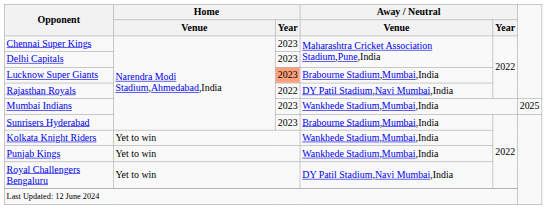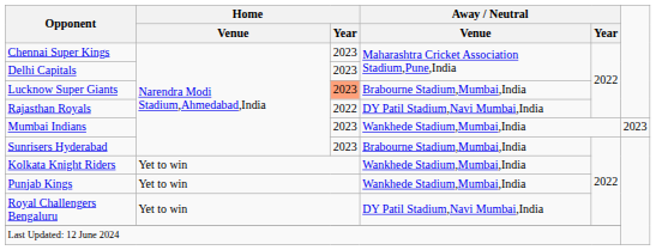 <table class="wikitable plainrowheaders sortable">
 <tr>
 <th rowspan="2">Opponent</th>
 <th colspan="2">Home</th>
 <th colspan="2">Away / Neutral</th>
 </tr>
 <tr>
 <th>Venue</th>
 <th style="text-align:center">Year</th>
 <th style="text-align:center">Venue</th>
 <th style="text-align:center">Year</th>
 </tr>
 <tr>
 <td><a href='#'>Chennai Super Kings</a></td>
 <td rowspan="6"><a href='#'>Narendra Modi Stadium</a>,<a href='#'>Ahmedabad</a>,India</td>
 <td>2023</td>
 <td rowspan="2"><a href='#'>Maharashtra Cricket Association Stadium</a>,<a href='#'>Pune</a>,India</td>
 <td rowspan="4">2022</td>
 </tr>
 <tr>
 <td><a href='#'>Delhi Capitals</a></td>
 <td>2023</td>
 </tr>
 <tr>
 <td><a href='#'>Lucknow Super Giants</a></td>
 <td style="background: lightsalmon;">2023</td>
 <td><a href='#'>Brabourne Stadium</a>,<a href='#'>Mumbai</a>,India</td>
 </tr>
 <tr>
 <td><a href='#'>Rajasthan Royals</a></td>
 <td>2022</td>
 <td><a href='#'>DY Patil Stadium</a>,<a href='#'>Navi Mumbai</a>,India</td>
 </tr>
 <tr>
 <td><a href='#'>Mumbai Indians</a></td>
 <td>2023</td>
 <td colspan="2"><a href='#'>Wankhede Stadium</a>,<a href='#'>Mumbai</a>,India</td>
-<td>2025</td>
+<td>2023</td>
 </tr>
 <tr>
 <td><a href='#'>Sunrisers Hyderabad</a></td>
 <td>2023</td>
 <td><a href='#'>Brabourne Stadium</a>,<a href='#'>Mumbai</a>,India</td>
 <td rowspan="4">2022</td>
 </tr>
 <tr>
 <td><a href='#'>Kolkata Knight Riders</a></td>
 <td colspan="2">Yet to win</td>
 <td><a href='#'>Wankhede Stadium</a>,<a href='#'>Mumbai</a>,India</td>
 </tr>
 <tr>
 <td><a href='#'>Punjab Kings</a></td>
 <td colspan="2">Yet to win</td>
 <td><a href='#'>Wankhede Stadium</a>,<a href='#'>Mumbai</a>,India</td>
 </tr>
 <tr>
 <td><a href='#'>Royal Challengers Bengaluru</a></td>
 <td colspan="2">Yet to win</td>
 <td><a href='#'>DY Patil Stadium</a>,<a href='#'>Navi Mumbai</a>,India</td>
 </tr>
 <tr>
 </tr>
 <tr class=sortbottom>
 <td colspan=5><small>Last Updated: 12 June 2024</small></td>
 </tr>
 </table>
